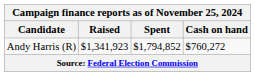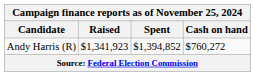 <table class="wikitable sortable">
 <tr>
 <th colspan=4>Campaign finance reports as of November 25, 2024</th>
 </tr>
 <tr style="text-align:center;">
 <th>Candidate</th>
 <th>Raised</th>
 <th>Spent</th>
 <th>Cash on hand</th>
 </tr>
 <tr>
 <td>Andy Harris (R)</td>
 <td>$1,341,923</td>
-<td>$1,794,852</td>
+<td>$1,394,852</td>
 <td>$760,272</td>
 </tr>
 <tr>
 <th colspan="4"><small>Source: <a href='#'>Federal Election Commission</a></small></th>
 </tr>
 </table>
